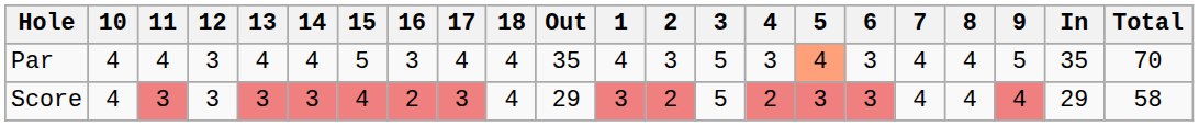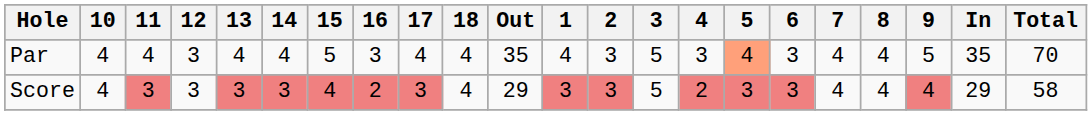 <table class=wikitable style="font-size: 95%; text-align:center">
 <tr>
 <th align="left">Hole</th>
 <th style="width:20px">10</th>
 <th style="width:20px">11</th>
 <th style="width:20px">12</th>
 <th style="width:20px">13</th>
 <th style="width:20px">14</th>
 <th style="width:20px">15</th>
 <th style="width:20px">16</th>
 <th style="width:20px">17</th>
 <th style="width:20px">18</th>
 <th style="width:25px">Out</th>
 <th style="width:20px">1</th>
 <th style="width:20px">2</th>
 <th style="width:20px">3</th>
 <th style="width:20px">4</th>
 <th style="width:20px">5</th>
 <th style="width:20px">6</th>
 <th style="width:20px">7</th>
 <th style="width:20px">8</th>
 <th style="width:20px">9</th>
 <th style="width:25px">In</th>
 <th style="width:40px">Total</th>
 </tr>
 <tr>
 <td align=left>Par</td>
 <td>4</td>
 <td>4</td>
 <td>3</td>
 <td>4</td>
 <td>4</td>
 <td>5</td>
 <td>3</td>
 <td>4</td>
 <td>4</td>
 <td>35</td>
 <td>4</td>
 <td>3</td>
 <td>5</td>
 <td>3</td>
 <td style="background: lightsalmon;">4</td>
 <td>3</td>
 <td>4</td>
 <td>4</td>
 <td>5</td>
 <td>35</td>
 <td>70</td>
 </tr>
 <tr>
 <td align=left>Score</td>
 <td>4</td>
 <td style="background:#f08080;">3</td>
 <td>3</td>
 <td style="background:#f08080;">3</td>
 <td style="background:#f08080;">3</td>
 <td style="background:#f08080;">4</td>
 <td style="background:#f08080;">2</td>
 <td style="background:#f08080;">3</td>
 <td>4</td>
 <td>29</td>
 <td style="background:#f08080;">3</td>
-<td style="background:#f08080;">2</td>
+<td style="background:#f08080;">3</td>
 <td>5</td>
 <td style="background:#f08080;">2</td>
 <td style="background:#f08080;">3</td>
 <td style="background:#f08080;">3</td>
 <td>4</td>
 <td>4</td>
 <td style="background:#f08080;">4</td>
 <td>29</td>
 <td>58</td>
 </tr>
 </table>
